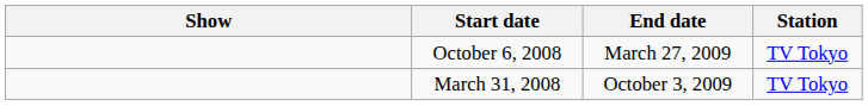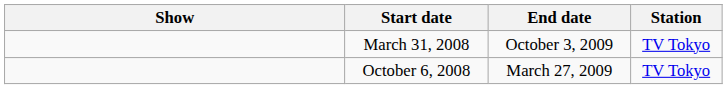 <table class="wikitable" style="text-align:center" cellpadding="2">
 <tr>
 <th width=320>Show</th>
 <th width=130>Start date</th>
 <th width=130>End date</th>
 <th width=80>Station</th>
 </tr>
 <tr>
 <td></td>
+<td>March 31, 2008</td>
+<td>October 3, 2009</td>
+<td><a href='#'>TV Tokyo</a></td>
+</tr>
+<tr>
+<td></td>
 <td>October 6, 2008</td>
 <td>March 27, 2009</td>
 <td><a href='#'>TV Tokyo</a></td>
 </tr>
-<tr>
-<td></td>
-<td>March 31, 2008</td>
-<td>October 3, 2009</td>
-<td><a href='#'>TV Tokyo</a></td>
-</tr>
 </table>
